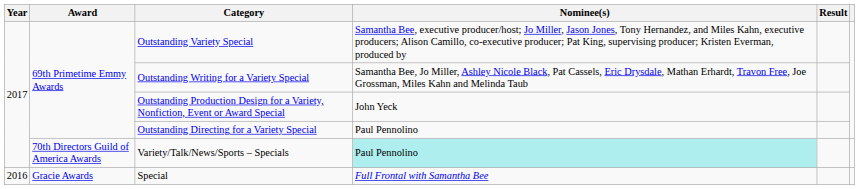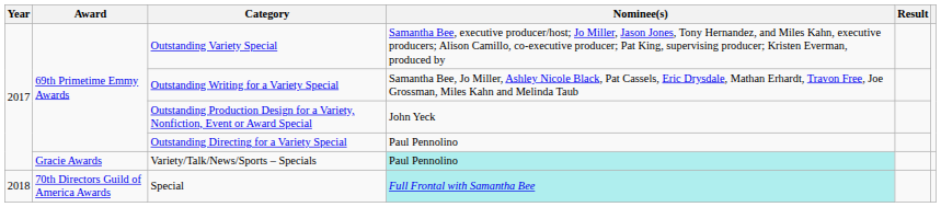 <table class="wikitable sortable" style="font-size:95%; width:99%;">
 <tr style="text-align:center;">
 <th>Year</th>
 <th>Award</th>
 <th>Category</th>
 <th>Nominee(s)</th>
 <th>Result</th>
 <th scope="col" class="unsortable"></th>
 </tr>
 <tr>
 <td rowspan="5">2017</td>
 <td rowspan="4"><a href='#'>69th Primetime Emmy Awards</a></td>
 <td><a href='#'>Outstanding Variety Special</a></td>
 <td><a href='#'>Samantha Bee</a>, executive producer/host; <a href='#'>Jo Miller</a>, <a href='#'>Jason Jones</a>, Tony Hernandez, and Miles Kahn, executive producers; Alison Camillo, co-executive producer; Pat King, supervising producer; Kristen Everman, produced by</td>
 <td></td>
 <td rowspan="4"></td>
 </tr>
 <tr>
 <td><a href='#'>Outstanding Writing for a Variety Special</a></td>
 <td>Samantha Bee, Jo Miller, <a href='#'>Ashley Nicole Black</a>, Pat Cassels, <a href='#'>Eric Drysdale</a>, Mathan Erhardt, <a href='#'>Travon Free</a>, Joe Grossman, Miles Kahn and Melinda Taub</td>
 <td></td>
 </tr>
 <tr>
 <td><a href='#'>Outstanding Production Design for a Variety, Nonfiction, Event or Award Special</a></td>
 <td>John Yeck</td>
 <td></td>
 </tr>
 <tr>
 <td><a href='#'>Outstanding Directing for a Variety Special</a></td>
 <td>Paul Pennolino</td>
 <td></td>
 </tr>
 <tr>
-<td><a href='#'>70th Directors Guild of America Awards</a></td>
+<td><a href='#'>Gracie Awards</a></td>
 <td>Variety/Talk/News/Sports – Specials</td>
 <td style="background: paleturquoise;">Paul Pennolino</td>
 <td></td>
 <td></td>
 </tr>
 <tr>
-<td>2016</td>
-<td><a href='#'>Gracie Awards</a></td>
+<td>2018</td>
+<td><a href='#'>70th Directors Guild of America Awards</a></td>
 <td>Special</td>
-<td><em><a href='#'>Full Frontal with Samantha Bee</a></em></td>
+<td style="background: paleturquoise;"><em><a href='#'>Full Frontal with Samantha Bee</a></em></td>
 <td></td>
 <td></td>
 </tr>
 </table>
